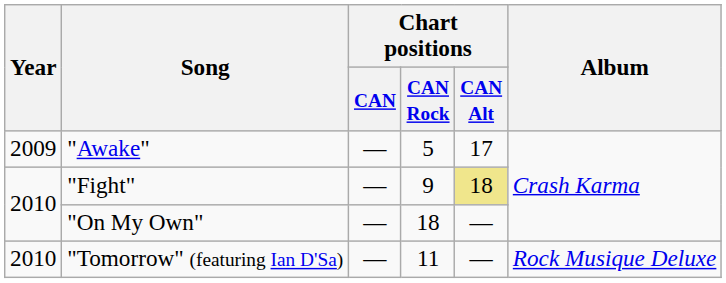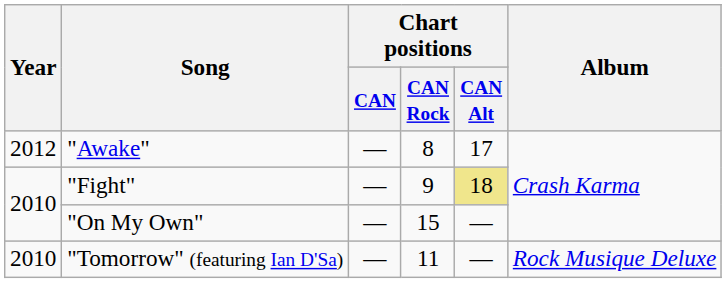 <table class="wikitable">
 <tr>
 <th rowspan="2">Year</th>
 <th rowspan="2">Song</th>
 <th colspan="3">Chart<br>positions </th>
 <th rowspan="2">Album</th>
 </tr>
 <tr>
 <th width="24"><small><a href='#'>CAN</a></small></th>
 <th width="24"><small><a href='#'>CAN<br>Rock</a></small></th>
 <th width="24"><small><a href='#'>CAN<br>Alt</a></small></th>
 </tr>
 <tr>
-<td align="center" rowspan="1">2009</td>
+<td align="center" rowspan="1">2012</td>
 <td>"<a href='#'>Awake</a>"</td>
 <td align="center">—</td>
-<td align="center">5</td>
+<td align="center">8</td>
 <td align="center">17</td>
 <td rowspan="3"><em><a href='#'>Crash Karma</a></em></td>
 </tr>
 <tr>
 <td align="center" rowspan="2">2010</td>
 <td>"Fight"</td>
 <td align="center">—</td>
 <td align="center">9</td>
 <td align="center" style="background: khaki;">18</td>
 </tr>
 <tr>
 <td>"On My Own"</td>
 <td align="center">—</td>
-<td align="center">18</td>
+<td align="center">15</td>
 <td align="center">—</td>
 </tr>
 <tr>
 <td align="center" rowspan="1">2010</td>
 <td>"Tomorrow" <small>(featuring <a href='#'>Ian D'Sa</a>)</small></td>
 <td align="center">—</td>
 <td align="center">11</td>
 <td align="center">—</td>
 <td rowspan="1"><em><a href='#'>Rock Musique Deluxe</a></em></td>
 </tr>
 </table>
